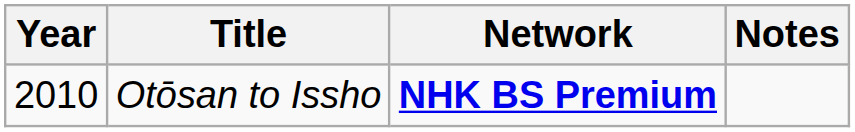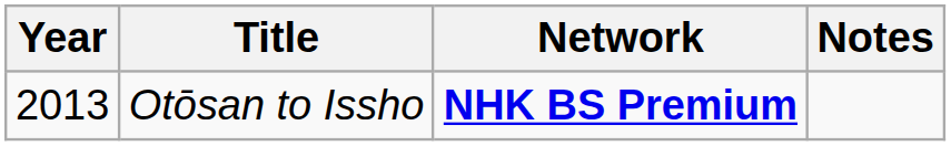 <table class="wikitable">
 <tr>
 <th>Year</th>
 <th>Title</th>
 <th>Network</th>
 <th>Notes</th>
 </tr>
 <tr>
-<td>2010</td>
+<td>2013</td>
 <td><em>Otōsan to Issho</em></td>
 <td><strong><a href='#'>NHK BS Premium</a></strong></td>
 <td></td>
 </tr>
 </table>
